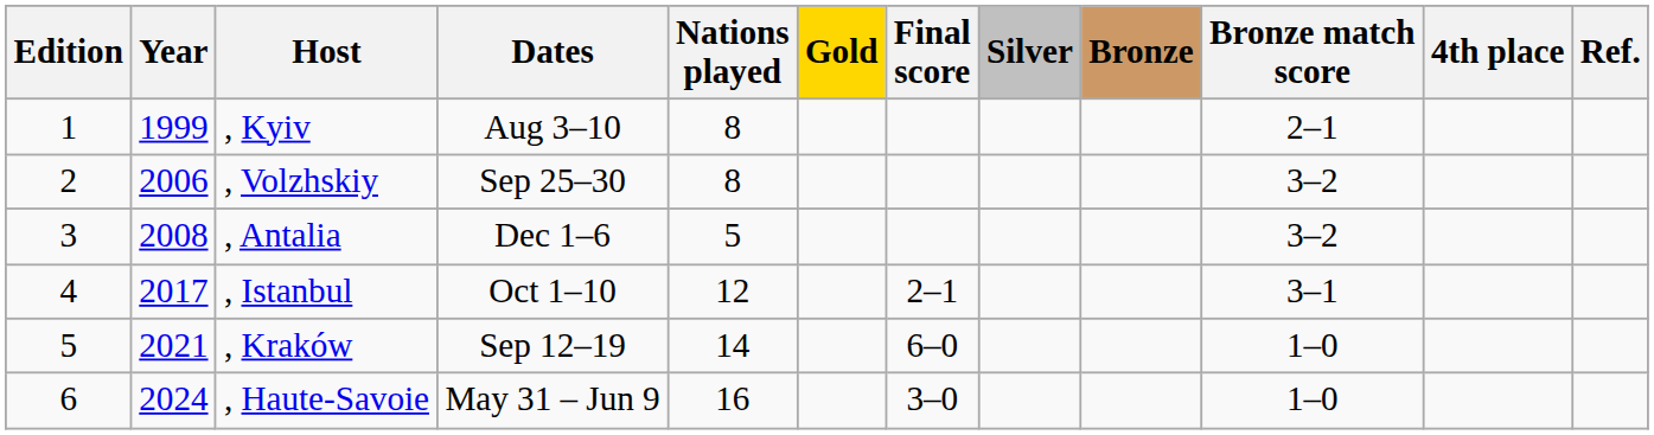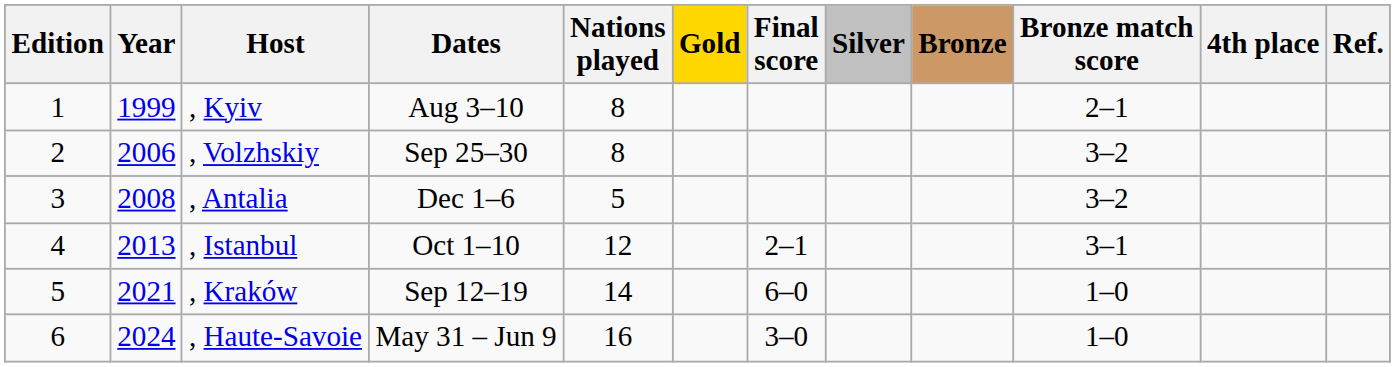 <table class=wikitable>
 <tr>
 <th>Edition</th>
 <th>Year</th>
 <th>Host</th>
 <th>Dates</th>
 <th>Nations<br>played</th>
 <td bgcolor="gold" align=center><strong>Gold</strong></td>
 <th>Final<br>score</th>
 <td bgcolor="silver" align=center><strong>Silver</strong></td>
 <td bgcolor="cc9966" align=center><strong>Bronze</strong></td>
 <th>Bronze match<br>score</th>
 <th>4th place</th>
 <th>Ref.</th>
 </tr>
 <tr align=center>
 <td>1</td>
 <td><a href='#'>1999</a></td>
 <td align=left>, <a href='#'>Kyiv</a></td>
 <td>Aug 3–10</td>
 <td>8</td>
 <td></td>
 <td></td>
 <td></td>
 <td></td>
 <td>2–1</td>
 <td></td>
 <td></td>
 </tr>
 <tr align=center>
 <td>2</td>
 <td><a href='#'>2006</a></td>
 <td align=left>, <a href='#'>Volzhskiy</a></td>
 <td>Sep 25–30</td>
 <td>8</td>
 <td></td>
 <td></td>
 <td></td>
 <td></td>
 <td>3–2</td>
 <td></td>
 <td></td>
 </tr>
 <tr align=center>
 <td>3</td>
 <td><a href='#'>2008</a></td>
 <td align=left>, <a href='#'>Antalia</a></td>
 <td>Dec 1–6</td>
 <td>5</td>
 <td></td>
 <td></td>
 <td></td>
 <td></td>
 <td>3–2</td>
 <td></td>
 <td></td>
 </tr>
 <tr align=center>
 <td>4</td>
-<td><a href='#'>2017</a></td>
+<td><a href='#'>2013</a></td>
 <td align=left>, <a href='#'>Istanbul</a></td>
 <td>Oct 1–10</td>
 <td>12</td>
 <td></td>
 <td>2–1</td>
 <td></td>
 <td></td>
 <td>3–1</td>
 <td></td>
 <td></td>
 </tr>
 <tr align=center>
 <td>5</td>
 <td><a href='#'>2021</a></td>
 <td align=left>, <a href='#'>Kraków</a></td>
 <td>Sep 12–19</td>
 <td>14</td>
 <td></td>
 <td>6–0</td>
 <td></td>
 <td></td>
 <td>1–0</td>
 <td></td>
 <td></td>
 </tr>
 <tr align=center>
 <td>6</td>
 <td><a href='#'>2024</a></td>
 <td align=left>, <a href='#'>Haute-Savoie</a></td>
 <td>May 31 – Jun 9</td>
 <td>16</td>
 <td></td>
 <td>3–0</td>
 <td></td>
 <td></td>
 <td>1–0</td>
 <td></td>
 <td></td>
 </tr>
 </table>
